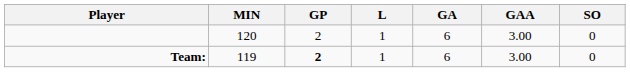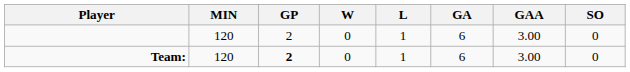 <table class="wikitable sortable" width="60%">
 <tr>
 <th bgcolor="#DDDDFF" width="10%">Player</th>
 <th width="3%" bgcolor="#DDDDFF" title="Minutes played">MIN</th>
 <th width="3%" bgcolor="#DDDDFF" title="Games played in">GP</th>
+<th width="3%" bgcolor="#DDDDFF" title="Games played in">W</th>
 <th width="3%" bgcolor="#DDDDFF"title="Games played in">L</th>
 <th width="3%" bgcolor="#DDDDFF" title="Goals against">GA</th>
 <th width="3%" bgcolor="#DDDDFF" title="Goals against average">GAA</th>
 <th width="3%" bgcolor="#DDDDFF" title="Shut-outs">SO</th>
 </tr>
 <tr align="center">
 <td align="right"></td>
 <td>120</td>
 <td>2</td>
+<td>0</td>
 <td>1</td>
 <td>6</td>
 <td>3.00</td>
 <td>0</td>
 </tr>
 <tr align="center">
 <td align="right"><strong>Team:</strong></td>
-<td>119</td>
+<td>120</td>
 <td><strong>2</strong></td>
+<td>0</td>
 <td>1</td>
 <td>6</td>
 <td>3.00</td>
 <td>0</td>
 </tr>
 </table>
